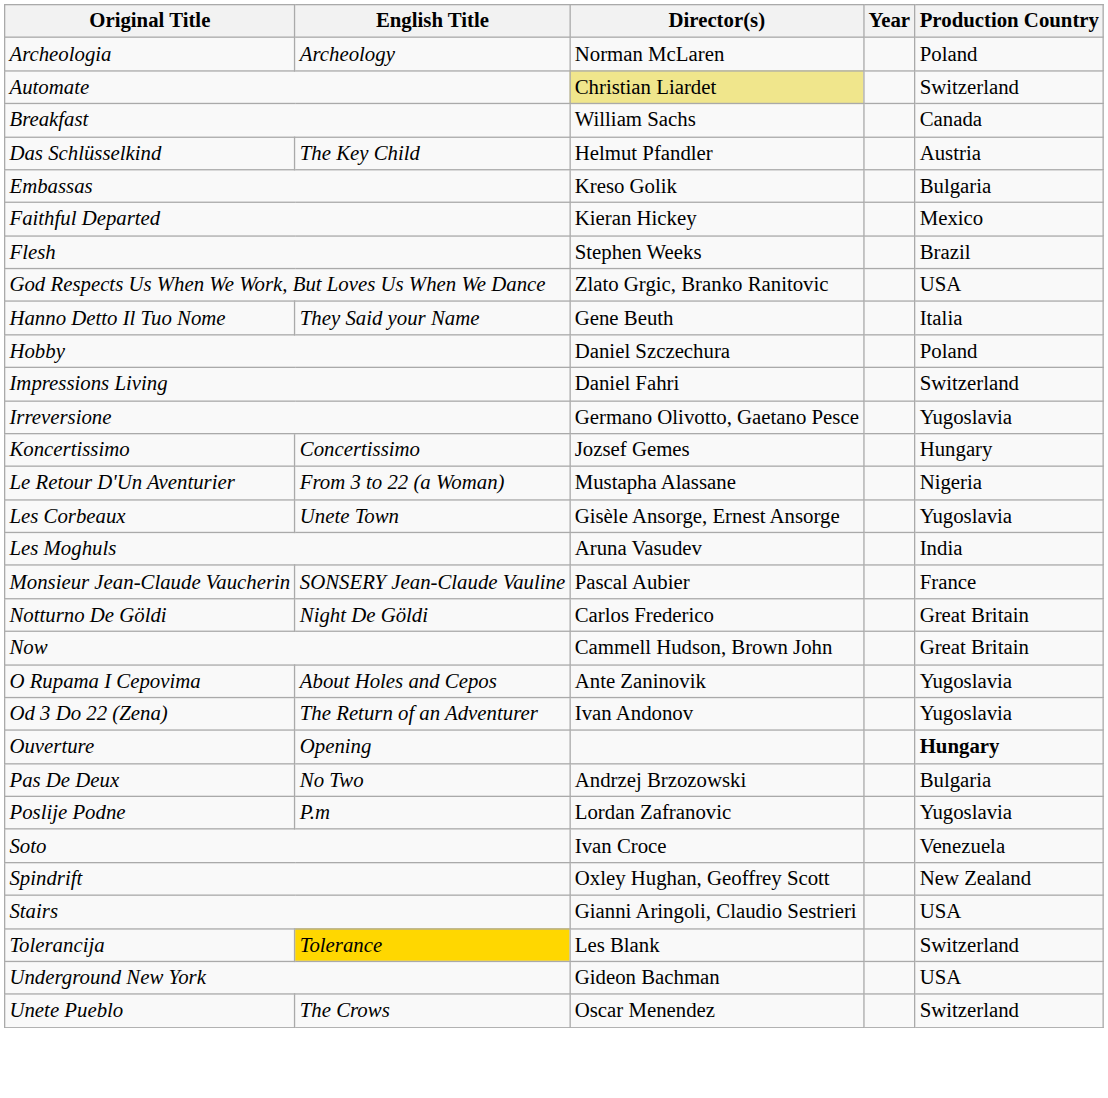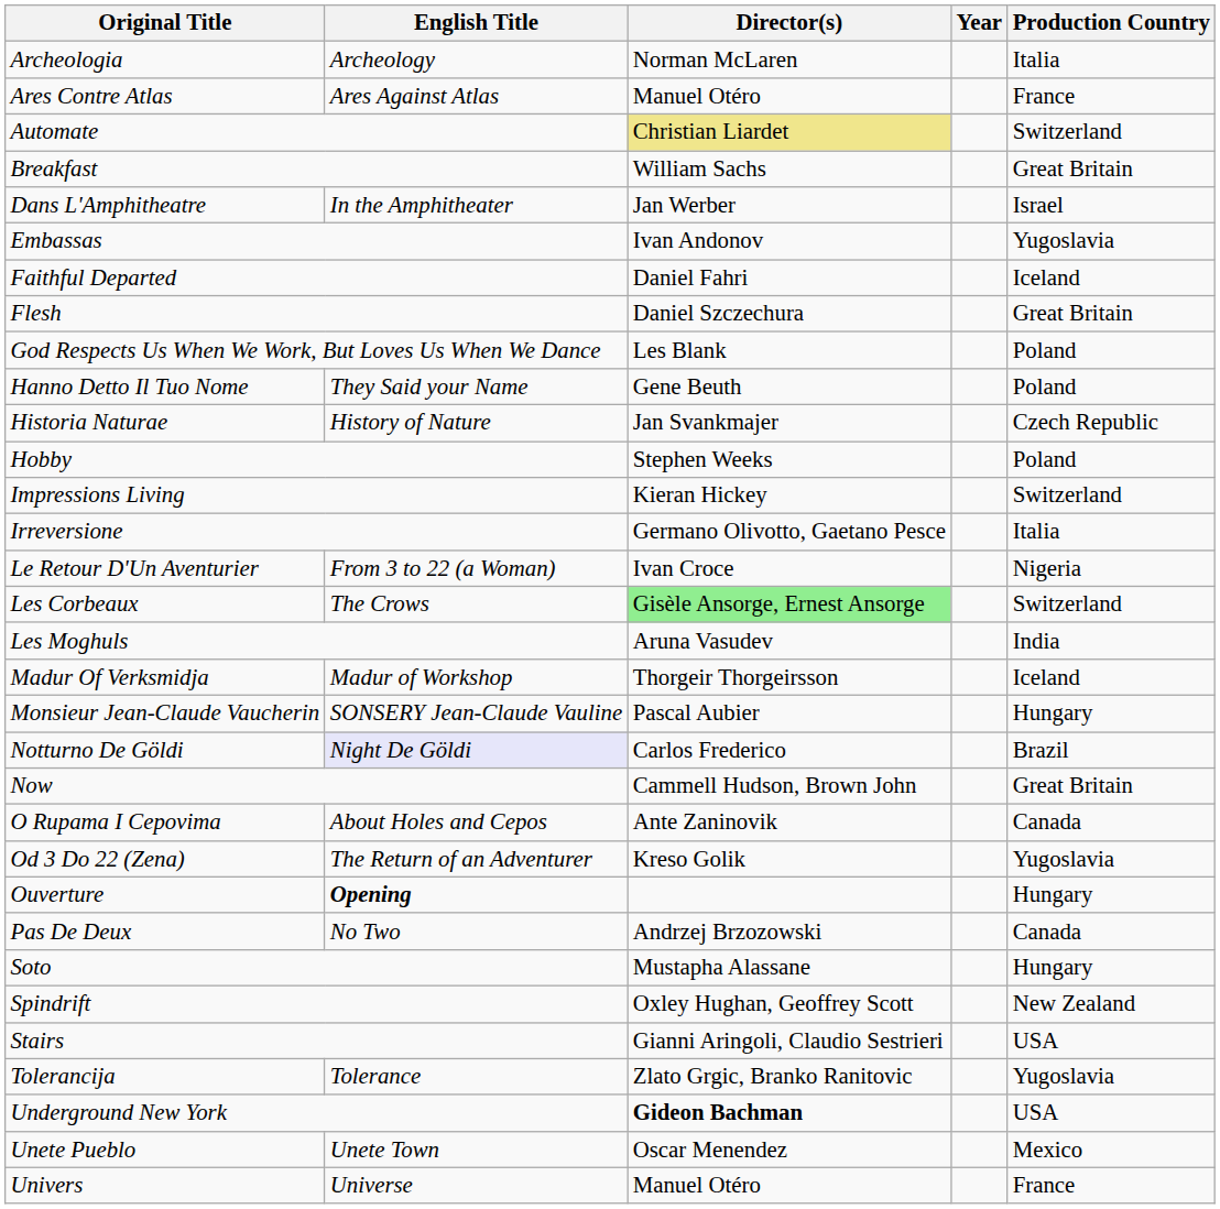 <table class="wikitable sortable">
 <tr>
 <th>Original Title</th>
 <th>English Title</th>
 <th>Director(s)</th>
 <th>Year</th>
 <th>Production Country</th>
 </tr>
 <tr>
 <td><em>Archeologia</em></td>
 <td><em>Archeology</em></td>
 <td>Norman McLaren</td>
 <td></td>
-<td>Poland</td>
+<td>Italia</td>
+</tr>
+<tr>
+<td><em>Ares Contre Atlas</em></td>
+<td><em>Ares Against Atlas</em></td>
+<td>Manuel Otéro</td>
+<td></td>
+<td>France</td>
 </tr>
 <tr>
 <td colspan="2"><em>Automate</em></td>
 <td style="background: khaki;">Christian Liardet</td>
 <td></td>
 <td>Switzerland</td>
 </tr>
 <tr>
 <td colspan="2"><em>Breakfast</em></td>
 <td>William Sachs</td>
 <td></td>
-<td>Canada</td>
+<td>Great Britain</td>
 </tr>
 <tr>
-<td><em>Das Schlüsselkind</em></td>
-<td><em>The Key Child</em></td>
-<td>Helmut Pfandler</td>
+<td><em>Dans L'Amphitheatre</em></td>
+<td><em>In the Amphitheater</em></td>
+<td>Jan Werber</td>
 <td></td>
-<td>Austria</td>
+<td>Israel</td>
 </tr>
 <tr>
 <td colspan="2"><em>Embassas</em></td>
-<td>Kreso Golik</td>
+<td>Ivan Andonov</td>
 <td></td>
-<td>Bulgaria</td>
+<td>Yugoslavia</td>
 </tr>
 <tr>
 <td colspan="2"><em>Faithful Departed</em></td>
-<td>Kieran Hickey</td>
+<td>Daniel Fahri</td>
 <td></td>
-<td>Mexico</td>
+<td>Iceland</td>
 </tr>
 <tr>
 <td colspan="2"><em>Flesh</em></td>
-<td>Stephen Weeks</td>
+<td>Daniel Szczechura</td>
 <td></td>
-<td>Brazil</td>
+<td>Great Britain</td>
 </tr>
 <tr>
 <td colspan="2"><em>God Respects Us When We Work, But Loves Us When We Dance</em></td>
-<td>Zlato Grgic, Branko Ranitovic</td>
+<td>Les Blank</td>
 <td></td>
-<td>USA</td>
+<td>Poland</td>
 </tr>
 <tr>
 <td><em>Hanno Detto Il Tuo Nome</em></td>
 <td><em>They Said your Name</em></td>
 <td>Gene Beuth</td>
 <td></td>
-<td>Italia</td>
+<td>Poland</td>
+</tr>
+<tr>
+<td><em>Historia Naturae</em></td>
+<td><em>History of Nature</em></td>
+<td>Jan Svankmajer</td>
+<td></td>
+<td>Czech Republic</td>
 </tr>
 <tr>
 <td colspan="2"><em>Hobby</em></td>
-<td>Daniel Szczechura</td>
+<td>Stephen Weeks</td>
 <td></td>
 <td>Poland</td>
 </tr>
 <tr>
 <td colspan="2"><em>Impressions Living</em></td>
-<td>Daniel Fahri</td>
+<td>Kieran Hickey</td>
 <td></td>
 <td>Switzerland</td>
 </tr>
 <tr>
 <td colspan="2"><em>Irreversione</em></td>
 <td>Germano Olivotto, Gaetano Pesce</td>
 <td></td>
-<td>Yugoslavia</td>
-</tr>
-<tr>
-<td><em>Koncertissimo</em></td>
-<td><em>Concertissimo</em></td>
-<td>Jozsef Gemes</td>
-<td></td>
-<td>Hungary</td>
+<td>Italia</td>
 </tr>
 <tr>
 <td><em>Le Retour D'Un Aventurier</em></td>
 <td><em>From 3 to 22 (a Woman)</em></td>
-<td>Mustapha Alassane</td>
+<td>Ivan Croce</td>
 <td></td>
 <td>Nigeria</td>
 </tr>
 <tr>
 <td><em>Les Corbeaux</em></td>
-<td><em>Unete Town</em></td>
-<td>Gisèle Ansorge, Ernest Ansorge</td>
+<td><em>The Crows</em></td>
+<td style="background: lightgreen;">Gisèle Ansorge, Ernest Ansorge</td>
 <td></td>
-<td>Yugoslavia</td>
+<td>Switzerland</td>
 </tr>
 <tr>
 <td colspan="2"><em>Les Moghuls</em></td>
 <td>Aruna Vasudev</td>
 <td></td>
 <td>India</td>
 </tr>
 <tr>
+<td><em>Madur Of Verksmidja</em></td>
+<td><em>Madur of Workshop</em></td>
+<td>Thorgeir Thorgeirsson</td>
+<td></td>
+<td>Iceland</td>
+</tr>
+<tr>
 <td><em>Monsieur Jean-Claude Vaucherin</em></td>
 <td><em>SONSERY Jean-Claude Vauline</em></td>
 <td>Pascal Aubier</td>
 <td></td>
-<td>France</td>
+<td>Hungary</td>
 </tr>
 <tr>
 <td><em>Notturno De Göldi</em></td>
-<td><em>Night De Göldi</em></td>
+<td style="background: lavender;"><em>Night De Göldi</em></td>
 <td>Carlos Frederico</td>
 <td></td>
-<td>Great Britain</td>
+<td>Brazil</td>
 </tr>
 <tr>
 <td colspan="2"><em>Now</em></td>
 <td>Cammell Hudson, Brown John</td>
 <td></td>
 <td>Great Britain</td>
 </tr>
 <tr>
 <td><em>O Rupama I Cepovima</em></td>
 <td><em>About Holes and Cepos</em></td>
 <td>Ante Zaninovik</td>
 <td></td>
-<td>Yugoslavia</td>
+<td>Canada</td>
 </tr>
 <tr>
 <td><em>Od 3 Do 22 (Zena)</em></td>
 <td><em>The Return of an Adventurer</em></td>
-<td>Ivan Andonov</td>
+<td>Kreso Golik</td>
 <td></td>
 <td>Yugoslavia</td>
 </tr>
 <tr>
 <td><em>Ouverture</em></td>
-<td><em>Opening</em></td>
+<td><strong><em>Opening</em></strong></td>
 <td></td>
 <td></td>
-<td><strong>Hungary</strong></td>
+<td>Hungary</td>
 </tr>
 <tr>
 <td><em>Pas De Deux</em></td>
 <td><em>No Two</em></td>
 <td>Andrzej Brzozowski</td>
 <td></td>
-<td>Bulgaria</td>
-</tr>
-<tr>
-<td><em>Poslije Podne</em></td>
-<td><em>P.m</em></td>
-<td>Lordan Zafranovic</td>
-<td></td>
-<td>Yugoslavia</td>
+<td>Canada</td>
 </tr>
 <tr>
 <td colspan="2"><em>Soto</em></td>
-<td>Ivan Croce</td>
+<td>Mustapha Alassane</td>
 <td></td>
-<td>Venezuela</td>
+<td>Hungary</td>
 </tr>
 <tr>
 <td colspan="2"><em>Spindrift</em></td>
 <td>Oxley Hughan, Geoffrey Scott</td>
 <td></td>
 <td>New Zealand</td>
 </tr>
 <tr>
 <td colspan="2"><em>Stairs</em></td>
 <td>Gianni Aringoli, Claudio Sestrieri</td>
 <td></td>
 <td>USA</td>
 </tr>
 <tr>
 <td><em>Tolerancija</em></td>
-<td style="background: gold;"><em>Tolerance</em></td>
-<td>Les Blank</td>
+<td><em>Tolerance</em></td>
+<td>Zlato Grgic, Branko Ranitovic</td>
 <td></td>
-<td>Switzerland</td>
+<td>Yugoslavia</td>
 </tr>
 <tr>
 <td colspan="2"><em>Underground New York</em></td>
-<td>Gideon Bachman</td>
+<td><strong>Gideon Bachman</strong></td>
 <td></td>
 <td>USA</td>
 </tr>
 <tr>
 <td><em>Unete Pueblo</em></td>
-<td><em>The Crows</em></td>
+<td><em>Unete Town</em></td>
 <td>Oscar Menendez</td>
 <td></td>
-<td>Switzerland</td>
+<td>Mexico</td>
+</tr>
+<tr>
+<td><em>Univers</em></td>
+<td><em>Universe</em></td>
+<td>Manuel Otéro</td>
+<td></td>
+<td>France</td>
 </tr>
 </table>
